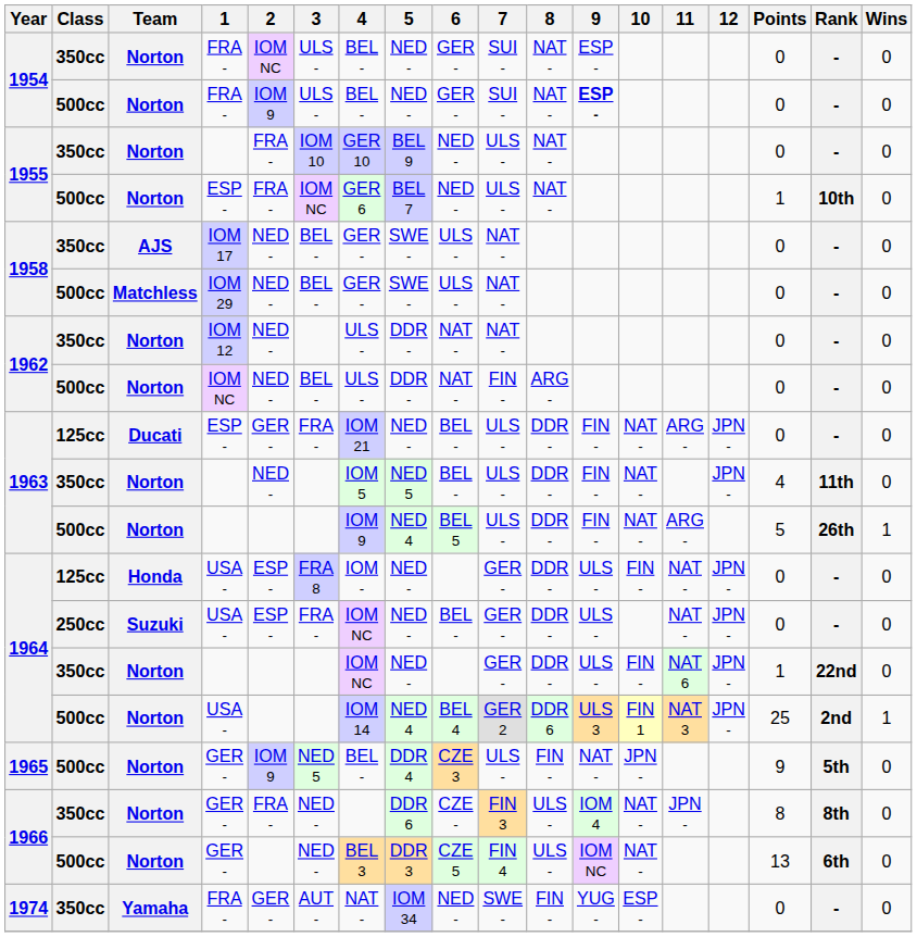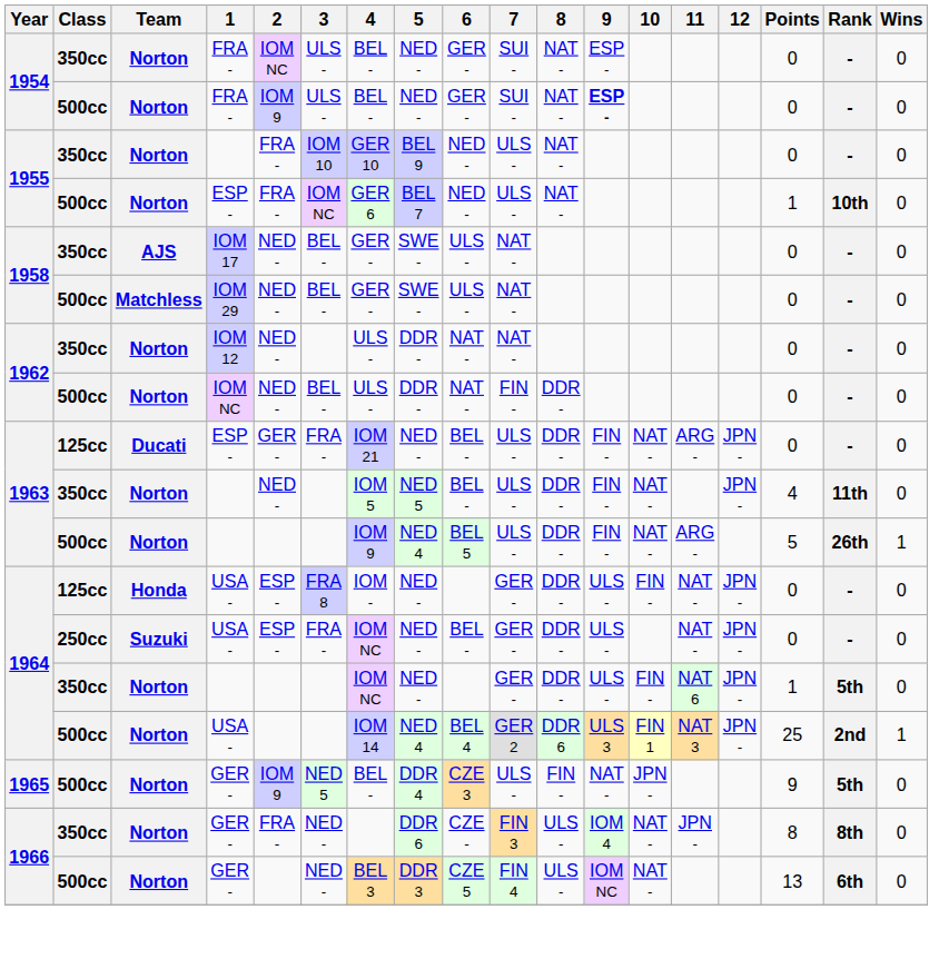 <table class="wikitable" style="text-align:center; font-size:95%">
 <tr>
 <th>Year</th>
 <th>Class</th>
 <th>Team</th>
 <th>1</th>
 <th>2</th>
 <th>3</th>
 <th>4</th>
 <th>5</th>
 <th>6</th>
 <th>7</th>
 <th>8</th>
 <th>9</th>
 <th>10</th>
 <th>11</th>
 <th>12</th>
 <th>Points</th>
 <th>Rank</th>
 <th>Wins</th>
 </tr>
 <tr>
 <th rowspan=2><a href='#'>1954</a></th>
 <th>350cc</th>
 <th><a href='#'>Norton</a></th>
 <td><a href='#'>FRA</a><br><small>-</small></td>
 <td style="background:#EFCFFF;"><a href='#'>IOM</a><br><small>NC</small></td>
 <td><a href='#'>ULS</a><br><small>-</small></td>
 <td><a href='#'>BEL</a><br><small>-</small></td>
 <td><a href='#'>NED</a><br><small>-</small></td>
 <td><a href='#'>GER</a><br><small>-</small></td>
 <td><a href='#'>SUI</a><br><small>-</small></td>
 <td><a href='#'>NAT</a><br><small>-</small></td>
 <td><a href='#'>ESP</a><br><small>-</small></td>
 <td></td>
 <td></td>
 <td></td>
 <td>0</td>
 <th>-</th>
 <td>0</td>
 </tr>
 <tr>
 <th>500cc</th>
 <th><a href='#'>Norton</a></th>
 <td><a href='#'>FRA</a><br><small>-</small></td>
 <td style="background:#CFCFFF;"><a href='#'>IOM</a><br><small>9</small></td>
 <td><a href='#'>ULS</a><br><small>-</small></td>
 <td><a href='#'>BEL</a><br><small>-</small></td>
 <td><a href='#'>NED</a><br><small>-</small></td>
 <td><a href='#'>GER</a><br><small>-</small></td>
 <td><a href='#'>SUI</a><br><small>-</small></td>
 <td><a href='#'>NAT</a><br><small>-</small></td>
 <td><strong><a href='#'>ESP</a><br><small>-</small></strong></td>
 <td></td>
 <td></td>
 <td></td>
 <td>0</td>
 <th>-</th>
 <td>0</td>
 </tr>
 <tr>
 <th rowspan=2><a href='#'>1955</a></th>
 <th>350cc</th>
 <th><a href='#'>Norton</a></th>
 <td></td>
 <td><a href='#'>FRA</a><br><small>-</small></td>
 <td style="background:#CFCFFF;"><a href='#'>IOM</a><br><small>10</small></td>
 <td style="background:#CFCFFF;"><a href='#'>GER</a><br><small>10</small></td>
 <td style="background:#CFCFFF;"><a href='#'>BEL</a><br><small>9</small></td>
 <td><a href='#'>NED</a><br><small>-</small></td>
 <td><a href='#'>ULS</a><br><small>-</small></td>
 <td><a href='#'>NAT</a><br><small>-</small></td>
 <td></td>
 <td></td>
 <td></td>
 <td></td>
 <td>0</td>
 <th>-</th>
 <td>0</td>
 </tr>
 <tr>
 <th>500cc</th>
 <th><a href='#'>Norton</a></th>
 <td><a href='#'>ESP</a><br><small>-</small></td>
 <td><a href='#'>FRA</a><br><small>-</small></td>
 <td style="background:#EFCFFF;"><a href='#'>IOM</a><br><small>NC</small></td>
 <td style="background:#DFFFDF;"><a href='#'>GER</a><br><small>6</small></td>
 <td style="background:#CFCFFF;"><a href='#'>BEL</a><br><small>7</small></td>
 <td><a href='#'>NED</a><br><small>-</small></td>
 <td><a href='#'>ULS</a><br><small>-</small></td>
 <td><a href='#'>NAT</a><br><small>-</small></td>
 <td></td>
 <td></td>
 <td></td>
 <td></td>
 <td>1</td>
 <th>10th</th>
 <td>0</td>
 </tr>
 <tr>
 <th rowspan=2><a href='#'>1958</a></th>
 <th>350cc</th>
 <th><a href='#'>AJS</a></th>
 <td style="background:#CFCFFF;"><a href='#'>IOM</a><br><small>17</small></td>
 <td><a href='#'>NED</a><br><small>-</small></td>
 <td><a href='#'>BEL</a><br><small>-</small></td>
 <td><a href='#'>GER</a><br><small>-</small></td>
 <td><a href='#'>SWE</a><br><small>-</small></td>
 <td><a href='#'>ULS</a><br><small>-</small></td>
 <td><a href='#'>NAT</a><br><small>-</small></td>
 <td></td>
 <td></td>
 <td></td>
 <td></td>
 <td></td>
 <td>0</td>
 <th>-</th>
 <td>0</td>
 </tr>
 <tr>
 <th>500cc</th>
 <th><a href='#'>Matchless</a></th>
 <td style="background:#CFCFFF;"><a href='#'>IOM</a><br><small>29</small></td>
 <td><a href='#'>NED</a><br><small>-</small></td>
 <td><a href='#'>BEL</a><br><small>-</small></td>
 <td><a href='#'>GER</a><br><small>-</small></td>
 <td><a href='#'>SWE</a><br><small>-</small></td>
 <td><a href='#'>ULS</a><br><small>-</small></td>
 <td><a href='#'>NAT</a><br><small>-</small></td>
 <td></td>
 <td></td>
 <td></td>
 <td></td>
 <td></td>
 <td>0</td>
 <th>-</th>
 <td>0</td>
 </tr>
 <tr>
 <th rowspan=2><a href='#'>1962</a></th>
 <th>350cc</th>
 <th><a href='#'>Norton</a></th>
 <td style="background:#CFCFFF;"><a href='#'>IOM</a><br><small>12</small></td>
 <td><a href='#'>NED</a><br><small>-</small></td>
 <td></td>
 <td><a href='#'>ULS</a><br><small>-</small></td>
 <td><a href='#'>DDR</a><br><small>-</small></td>
 <td><a href='#'>NAT</a><br><small>-</small></td>
 <td><a href='#'>NAT</a><br><small>-</small></td>
 <td></td>
 <td></td>
 <td></td>
 <td></td>
 <td></td>
 <td>0</td>
 <th>-</th>
 <td>0</td>
 </tr>
 <tr>
 <th>500cc</th>
 <th><a href='#'>Norton</a></th>
 <td style="background:#EFCFFF;"><a href='#'>IOM</a><br><small>NC</small></td>
 <td><a href='#'>NED</a><br><small>-</small></td>
 <td><a href='#'>BEL</a><br><small>-</small></td>
 <td><a href='#'>ULS</a><br><small>-</small></td>
 <td><a href='#'>DDR</a><br><small>-</small></td>
 <td><a href='#'>NAT</a><br><small>-</small></td>
 <td><a href='#'>FIN</a><br><small>-</small></td>
-<td><a href='#'>ARG</a><br><small>-</small></td>
+<td><a href='#'>DDR</a><br><small>-</small></td>
 <td></td>
 <td></td>
 <td></td>
 <td></td>
 <td>0</td>
 <th>-</th>
 <td>0</td>
 </tr>
 <tr>
 <th rowspan=3><a href='#'>1963</a></th>
 <th>125cc</th>
 <th><a href='#'>Ducati</a></th>
 <td><a href='#'>ESP</a><br><small>-</small></td>
 <td><a href='#'>GER</a><br><small>-</small></td>
 <td><a href='#'>FRA</a><br><small>-</small></td>
 <td style="background:#CFCFFF;"><a href='#'>IOM</a><br><small>21</small></td>
 <td><a href='#'>NED</a><br><small>-</small></td>
 <td><a href='#'>BEL</a><br><small>-</small></td>
 <td><a href='#'>ULS</a><br><small>-</small></td>
 <td><a href='#'>DDR</a><br><small>-</small></td>
 <td><a href='#'>FIN</a><br><small>-</small></td>
 <td><a href='#'>NAT</a><br><small>-</small></td>
 <td><a href='#'>ARG</a><br><small>-</small></td>
 <td><a href='#'>JPN</a><br><small>-</small></td>
 <td>0</td>
 <th>-</th>
 <td>0</td>
 </tr>
 <tr>
 <th>350cc</th>
 <th><a href='#'>Norton</a></th>
 <td></td>
 <td><a href='#'>NED</a><br><small>-</small></td>
 <td></td>
 <td style="background:#DFFFDF;"><a href='#'>IOM</a><br><small>5</small></td>
 <td style="background:#DFFFDF;"><a href='#'>NED</a><br><small>5</small></td>
 <td><a href='#'>BEL</a><br><small>-</small></td>
 <td><a href='#'>ULS</a><br><small>-</small></td>
 <td><a href='#'>DDR</a><br><small>-</small></td>
 <td><a href='#'>FIN</a><br><small>-</small></td>
 <td><a href='#'>NAT</a><br><small>-</small></td>
 <td></td>
 <td><a href='#'>JPN</a><br><small>-</small></td>
 <td>4</td>
 <th>11th</th>
 <td>0</td>
 </tr>
 <tr>
 <th>500cc</th>
 <th><a href='#'>Norton</a></th>
 <td></td>
 <td></td>
 <td></td>
 <td style="background:#CFCFFF;"><a href='#'>IOM</a><br><small>9</small></td>
 <td style="background:#DFFFDF;"><a href='#'>NED</a><br><small>4</small></td>
 <td style="background:#DFFFDF;"><a href='#'>BEL</a><br><small>5</small></td>
 <td><a href='#'>ULS</a><br><small>-</small></td>
 <td><a href='#'>DDR</a><br><small>-</small></td>
 <td><a href='#'>FIN</a><br><small>-</small></td>
 <td><a href='#'>NAT</a><br><small>-</small></td>
 <td><a href='#'>ARG</a><br><small>-</small></td>
 <td></td>
 <td>5</td>
 <th>26th</th>
 <td>1</td>
 </tr>
 <tr>
 <th rowspan=4><a href='#'>1964</a></th>
 <th>125cc</th>
 <th><a href='#'>Honda</a></th>
 <td><a href='#'>USA</a><br><small>-</small></td>
 <td><a href='#'>ESP</a><br><small>-</small></td>
 <td style="background:#CFCFFF;"><a href='#'>FRA</a><br><small>8</small></td>
 <td><a href='#'>IOM</a><br><small>-</small></td>
 <td><a href='#'>NED</a><br><small>-</small></td>
 <td></td>
 <td><a href='#'>GER</a><br><small>-</small></td>
 <td><a href='#'>DDR</a><br><small>-</small></td>
 <td><a href='#'>ULS</a><br><small>-</small></td>
 <td><a href='#'>FIN</a><br><small>-</small></td>
 <td><a href='#'>NAT</a><br><small>-</small></td>
 <td><a href='#'>JPN</a><br><small>-</small></td>
 <td>0</td>
 <th>-</th>
 <td>0</td>
 </tr>
 <tr>
 <th>250cc</th>
 <th><a href='#'>Suzuki</a></th>
 <td><a href='#'>USA</a><br><small>-</small></td>
 <td><a href='#'>ESP</a><br><small>-</small></td>
 <td><a href='#'>FRA</a><br><small>-</small></td>
 <td style="background:#EFCFFF;"><a href='#'>IOM</a><br><small>NC</small></td>
 <td><a href='#'>NED</a><br><small>-</small></td>
 <td><a href='#'>BEL</a><br><small>-</small></td>
 <td><a href='#'>GER</a><br><small>-</small></td>
 <td><a href='#'>DDR</a><br><small>-</small></td>
 <td><a href='#'>ULS</a><br><small>-</small></td>
 <td></td>
 <td><a href='#'>NAT</a><br><small>-</small></td>
 <td><a href='#'>JPN</a><br><small>-</small></td>
 <td>0</td>
 <th>-</th>
 <td>0</td>
 </tr>
 <tr>
 <th>350cc</th>
 <th><a href='#'>Norton</a></th>
 <td></td>
 <td></td>
 <td></td>
 <td style="background:#EFCFFF;"><a href='#'>IOM</a><br><small>NC</small></td>
 <td><a href='#'>NED</a><br><small>-</small></td>
 <td></td>
 <td><a href='#'>GER</a><br><small>-</small></td>
 <td><a href='#'>DDR</a><br><small>-</small></td>
 <td><a href='#'>ULS</a><br><small>-</small></td>
 <td><a href='#'>FIN</a><br><small>-</small></td>
 <td style="background:#DFFFDF;"><a href='#'>NAT</a><br><small>6</small></td>
 <td><a href='#'>JPN</a><br><small>-</small></td>
 <td>1</td>
-<th>22nd</th>
+<th>5th</th>
 <td>0</td>
 </tr>
 <tr>
 <th>500cc</th>
 <th><a href='#'>Norton</a></th>
 <td><a href='#'>USA</a><br><small>-</small></td>
 <td></td>
 <td></td>
 <td style="background:#CFCFFF;"><a href='#'>IOM</a><br><small>14</small></td>
 <td style="background:#DFFFDF;"><a href='#'>NED</a><br><small>4</small></td>
 <td style="background:#DFFFDF;"><a href='#'>BEL</a><br><small>4</small></td>
 <td style="background:#DFDFDF;"><a href='#'>GER</a><br><small>2</small></td>
 <td style="background:#DFFFDF;"><a href='#'>DDR</a><br><small>6</small></td>
 <td style="background:#FFDF9F;"><a href='#'>ULS</a><br><small>3</small></td>
 <td style="background:#FFFFBF;"><a href='#'>FIN</a><br><small>1</small></td>
 <td style="background:#FFDF9F;"><a href='#'>NAT</a><br><small>3</small></td>
 <td><a href='#'>JPN</a><br><small>-</small></td>
 <td>25</td>
 <th>2nd</th>
 <td>1</td>
 </tr>
 <tr>
 <th><a href='#'>1965</a></th>
 <th>500cc</th>
 <th><a href='#'>Norton</a></th>
 <td><a href='#'>GER</a><br><small>-</small></td>
 <td style="background:#CFCFFF;"><a href='#'>IOM</a><br><small>9</small></td>
 <td style="background:#DFFFDF;"><a href='#'>NED</a><br><small>5</small></td>
 <td><a href='#'>BEL</a><br><small>-</small></td>
 <td style="background:#DFFFDF;"><a href='#'>DDR</a><br><small>4</small></td>
 <td style="background:#FFDF9F;"><a href='#'>CZE</a><br><small>3</small></td>
 <td><a href='#'>ULS</a><br><small>-</small></td>
 <td><a href='#'>FIN</a><br><small>-</small></td>
 <td><a href='#'>NAT</a><br><small>-</small></td>
 <td><a href='#'>JPN</a><br><small>-</small></td>
 <td></td>
 <td></td>
 <td>9</td>
 <th>5th</th>
 <td>0</td>
 </tr>
 <tr>
 <th rowspan=2><a href='#'>1966</a></th>
 <th>350cc</th>
 <th><a href='#'>Norton</a></th>
 <td><a href='#'>GER</a><br><small>-</small></td>
 <td><a href='#'>FRA</a><br><small>-</small></td>
 <td><a href='#'>NED</a><br><small>-</small></td>
 <td></td>
 <td style="background:#DFFFDF;"><a href='#'>DDR</a><br><small>6</small></td>
 <td><a href='#'>CZE</a><br><small>-</small></td>
 <td style="background:#FFDF9F;"><a href='#'>FIN</a><br><small>3</small></td>
 <td><a href='#'>ULS</a><br><small>-</small></td>
 <td style="background:#DFFFDF;"><a href='#'>IOM</a><br><small>4</small></td>
 <td><a href='#'>NAT</a><br><small>-</small></td>
 <td><a href='#'>JPN</a><br><small>-</small></td>
 <td></td>
 <td>8</td>
 <th>8th</th>
 <td>0</td>
 </tr>
 <tr>
 <th>500cc</th>
 <th><a href='#'>Norton</a></th>
 <td><a href='#'>GER</a><br><small>-</small></td>
 <td></td>
 <td><a href='#'>NED</a><br><small>-</small></td>
 <td style="background:#FFDF9F;"><a href='#'>BEL</a><br><small>3</small></td>
 <td style="background:#FFDF9F;"><a href='#'>DDR</a><br><small>3</small></td>
 <td style="background:#DFFFDF;"><a href='#'>CZE</a><br><small>5</small></td>
 <td style="background:#DFFFDF;"><a href='#'>FIN</a><br><small>4</small></td>
 <td><a href='#'>ULS</a><br><small>-</small></td>
 <td style="background:#EFCFFF;"><a href='#'>IOM</a><br><small>NC</small></td>
 <td><a href='#'>NAT</a><br><small>-</small></td>
 <td></td>
 <td></td>
 <td>13</td>
 <th>6th</th>
 <td>0</td>
 </tr>
 <tr>
-<th><a href='#'>1974</a></th>
-<th>350cc</th>
-<th><a href='#'>Yamaha</a></th>
-<td><a href='#'>FRA</a><br><small>-</small></td>
-<td><a href='#'>GER</a><br><small>-</small></td>
-<td><a href='#'>AUT</a><br><small>-</small></td>
-<td><a href='#'>NAT</a><br><small>-</small></td>
-<td style="background:#CFCFFF;"><a href='#'>IOM</a><br><small>34</small></td>
-<td><a href='#'>NED</a><br><small>-</small></td>
-<td><a href='#'>SWE</a><br><small>-</small></td>
-<td><a href='#'>FIN</a><br><small>-</small></td>
-<td><a href='#'>YUG</a><br><small>-</small></td>
-<td><a href='#'>ESP</a><br><small>-</small></td>
-<td></td>
-<td></td>
-<td>0</td>
-<th>-</th>
-<td>0</td>
-</tr>
-<tr>
 </tr>
 </table>
